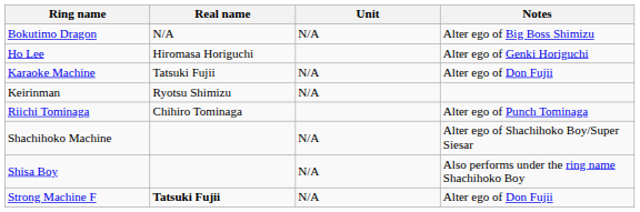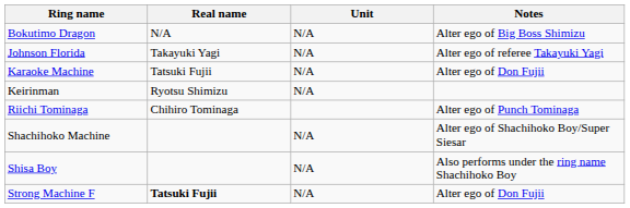 <table class="wikitable sortable" style="width:65%;">
 <tr>
 <th width="15%">Ring name</th>
 <th width="15%">Real name</th>
 <th width="15%">Unit</th>
 <th width="20%">Notes</th>
 </tr>
 <tr>
 <td><a href='#'>Bokutimo Dragon</a></td>
 <td>N/A</td>
 <td>N/A</td>
 <td>Alter ego of <a href='#'>Big Boss Shimizu</a></td>
 </tr>
 <tr>
-<td><a href='#'>Ho Lee</a></td>
-<td>Hiromasa Horiguchi</td>
-<td></td>
-<td>Alter ego of <a href='#'>Genki Horiguchi</a></td>
+<td><a href='#'>Johnson Florida</a></td>
+<td>Takayuki Yagi</td>
+<td>N/A</td>
+<td>Alter ego of referee <a href='#'>Takayuki Yagi</a></td>
 </tr>
 <tr>
 <td><a href='#'>Karaoke Machine</a></td>
 <td>Tatsuki Fujii</td>
 <td>N/A</td>
 <td>Alter ego of <a href='#'>Don Fujii</a></td>
 </tr>
 <tr>
 <td>Keirinman</td>
 <td>Ryotsu Shimizu</td>
 <td>N/A</td>
 <td></td>
 </tr>
 <tr>
 <td><a href='#'>Riichi Tominaga</a></td>
 <td>Chihiro Tominaga</td>
 <td></td>
 <td>Alter ego of <a href='#'>Punch Tominaga</a></td>
 </tr>
 <tr>
 <td>Shachihoko Machine</td>
 <td><em></em></td>
 <td>N/A</td>
 <td>Alter ego of Shachihoko Boy/Super Siesar</td>
 </tr>
 <tr>
 <td><a href='#'>Shisa Boy</a></td>
 <td><em></em></td>
 <td>N/A</td>
 <td>Also performs under the <a href='#'>ring name</a> Shachihoko Boy</td>
 </tr>
 <tr>
 <td><a href='#'>Strong Machine F</a></td>
 <td><strong>Tatsuki Fujii</strong></td>
 <td>N/A</td>
 <td>Alter ego of <a href='#'>Don Fujii</a></td>
 </tr>
 </table>
